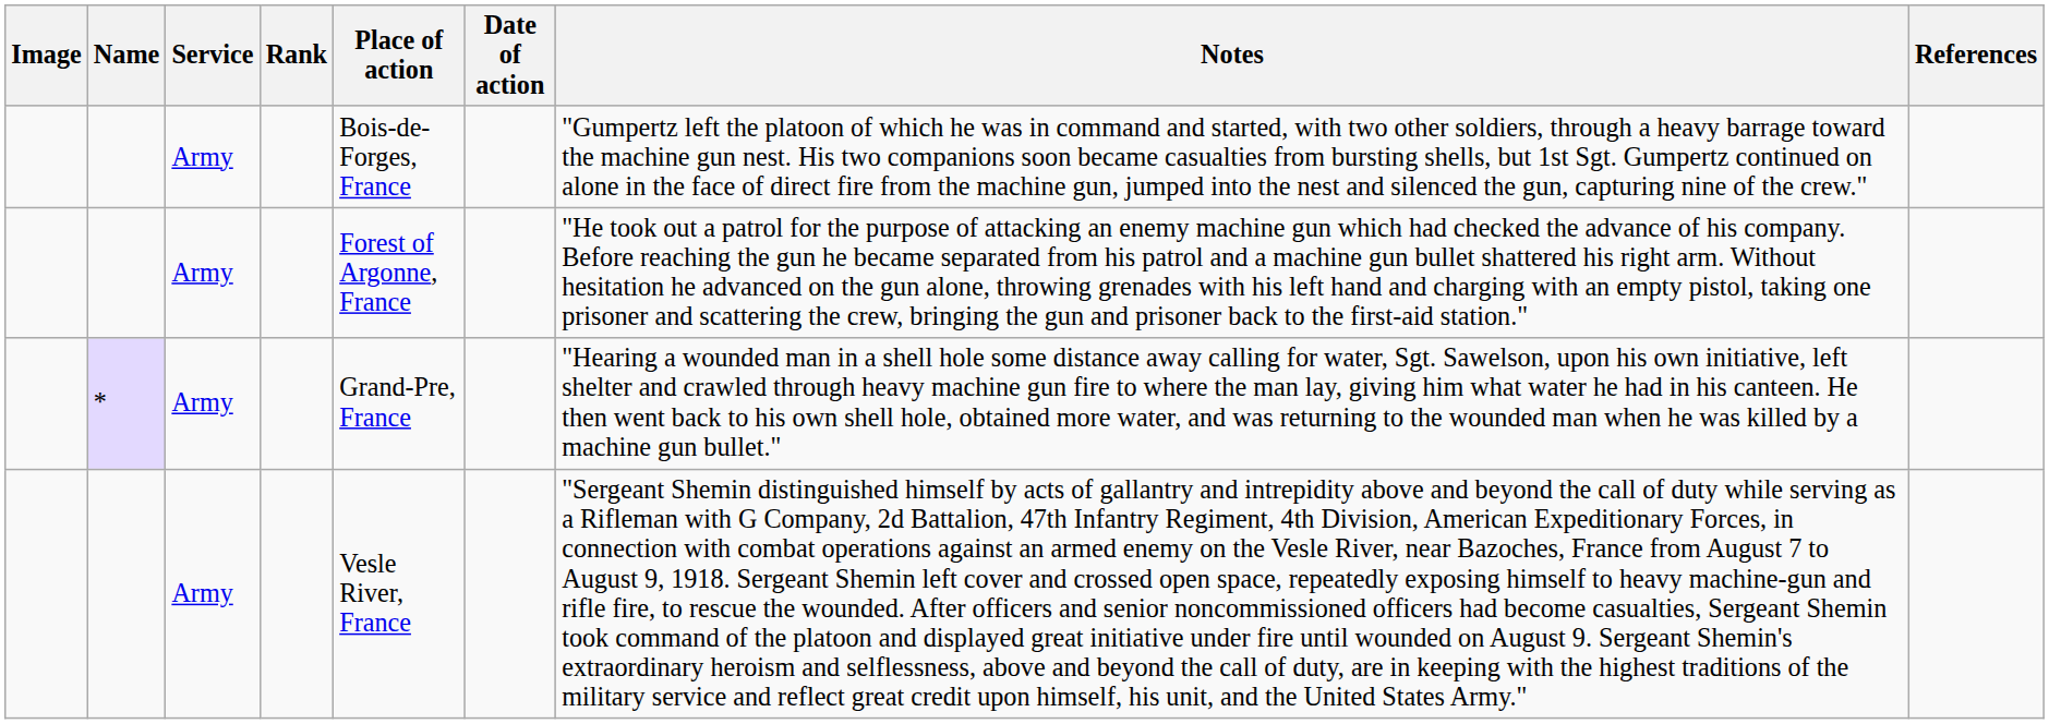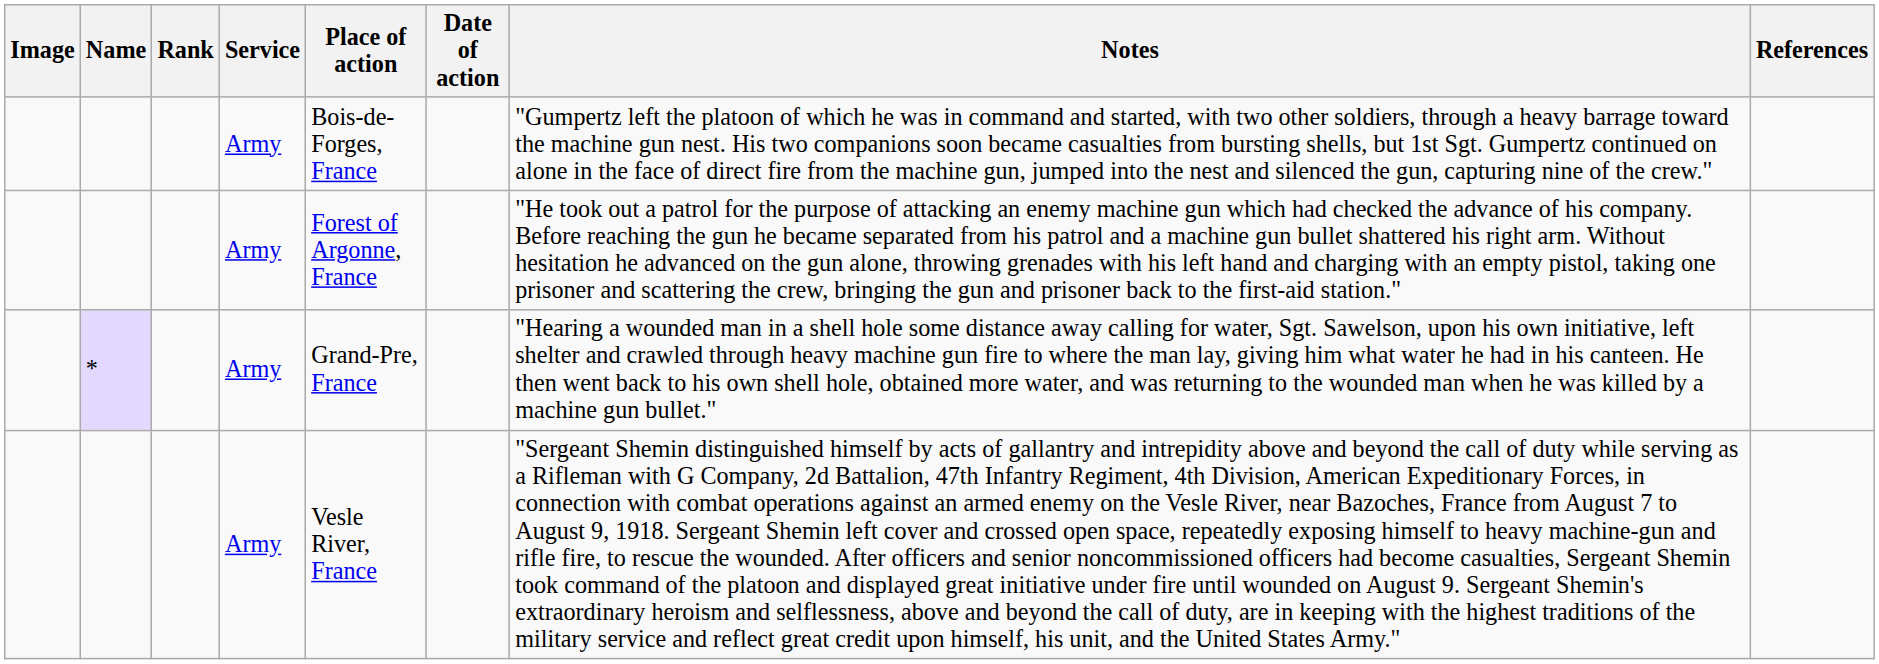 <table class="wikitable sortable" width="98%">
 <tr>
 <th class="unsortable">Image</th>
 <th>Name</th>
+<th>Rank</th>
 <th>Service</th>
-<th>Rank</th>
 <th>Place of action</th>
 <th>Date of action</th>
 <th class="unsortable">Notes</th>
 <th class="unsortable">References</th>
 </tr>
 <tr>
 <td></td>
 <td></td>
+<td></td>
 <td><a href='#'>Army</a></td>
-<td></td>
 <td>Bois-de-Forges, <a href='#'>France</a></td>
 <td></td>
 <td>"Gumpertz left the platoon of which he was in command and started, with two other soldiers, through a heavy barrage toward the machine gun nest. His two companions soon became casualties from bursting shells, but 1st Sgt. Gumpertz continued on alone in the face of direct fire from the machine gun, jumped into the nest and silenced the gun, capturing nine of the crew."</td>
 <td></td>
 </tr>
 <tr>
 <td></td>
 <td></td>
+<td></td>
 <td><a href='#'>Army</a></td>
-<td></td>
 <td><a href='#'>Forest of Argonne</a>, <a href='#'>France</a></td>
 <td></td>
 <td>"He took out a patrol for the purpose of attacking an enemy machine gun which had checked the advance of his company. Before reaching the gun he became separated from his patrol and a machine gun bullet shattered his right arm. Without hesitation he advanced on the gun alone, throwing grenades with his left hand and charging with an empty pistol, taking one prisoner and scattering the crew, bringing the gun and prisoner back to the first-aid station."</td>
 <td></td>
 </tr>
 <tr>
 <td></td>
 <td style="background:#e3d9ff;">*</td>
+<td></td>
 <td><a href='#'>Army</a></td>
-<td></td>
 <td>Grand-Pre, <a href='#'>France</a></td>
 <td></td>
 <td>"Hearing a wounded man in a shell hole some distance away calling for water, Sgt. Sawelson, upon his own initiative, left shelter and crawled through heavy machine gun fire to where the man lay, giving him what water he had in his canteen. He then went back to his own shell hole, obtained more water, and was returning to the wounded man when he was killed by a machine gun bullet."</td>
 <td></td>
 </tr>
 <tr>
 <td></td>
 <td></td>
+<td></td>
 <td><a href='#'>Army</a></td>
-<td></td>
 <td>Vesle River, <a href='#'>France</a></td>
 <td></td>
 <td>"Sergeant Shemin distinguished himself by acts of gallantry and intrepidity above and beyond the call of duty while serving as a Rifleman with G Company, 2d Battalion, 47th Infantry Regiment, 4th Division, American Expeditionary Forces, in connection with combat operations against an armed enemy on the Vesle River, near Bazoches, France from August 7 to August 9, 1918. Sergeant Shemin left cover and crossed open space, repeatedly exposing himself to heavy machine-gun and rifle fire, to rescue the wounded. After officers and senior noncommissioned officers had become casualties, Sergeant Shemin took command of the platoon and displayed great initiative under fire until wounded on August 9. Sergeant Shemin's extraordinary heroism and selflessness, above and beyond the call of duty, are in keeping with the highest traditions of the military service and reflect great credit upon himself, his unit, and the United States Army."</td>
 <td></td>
 </tr>
 </table>
